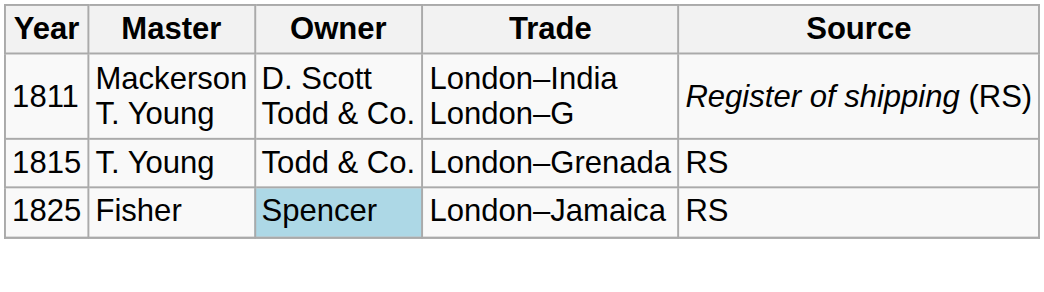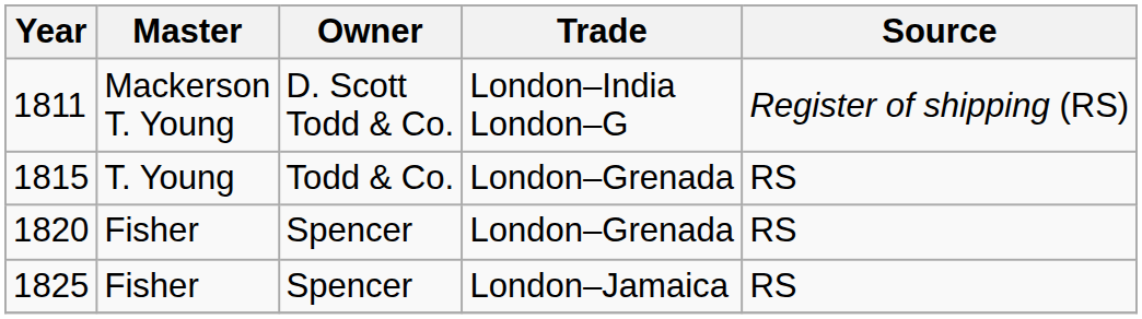 <table class="sortable wikitable">
 <tr>
 <th>Year</th>
 <th>Master</th>
 <th>Owner</th>
 <th>Trade</th>
 <th>Source</th>
 </tr>
 <tr>
 <td>1811</td>
 <td>Mackerson<br>T. Young</td>
 <td>D. Scott<br>Todd & Co.</td>
 <td>London–India<br>London–G</td>
 <td><em>Register of shipping</em> (RS)</td>
 </tr>
 <tr>
 <td>1815</td>
 <td>T. Young</td>
 <td>Todd & Co.</td>
 <td>London–Grenada</td>
 <td>RS</td>
 </tr>
 <tr>
+<td>1820</td>
+<td>Fisher</td>
+<td>Spencer</td>
+<td>London–Grenada</td>
+<td>RS</td>
+</tr>
+<tr>
 <td>1825</td>
 <td>Fisher</td>
-<td style="background: lightblue;">Spencer</td>
+<td>Spencer</td>
 <td>London–Jamaica</td>
 <td>RS</td>
 </tr>
 <tr>
 </tr>
 </table>
